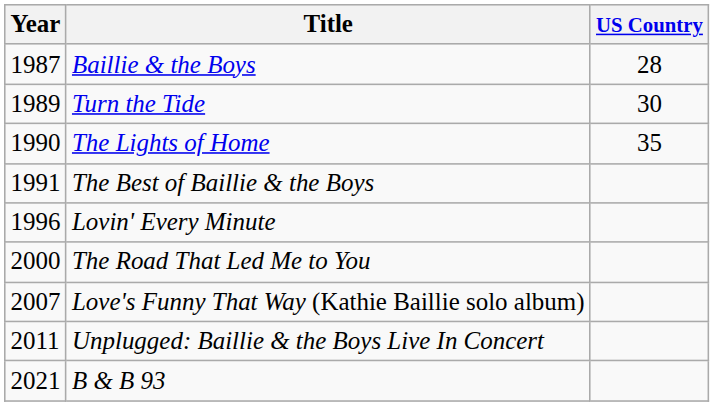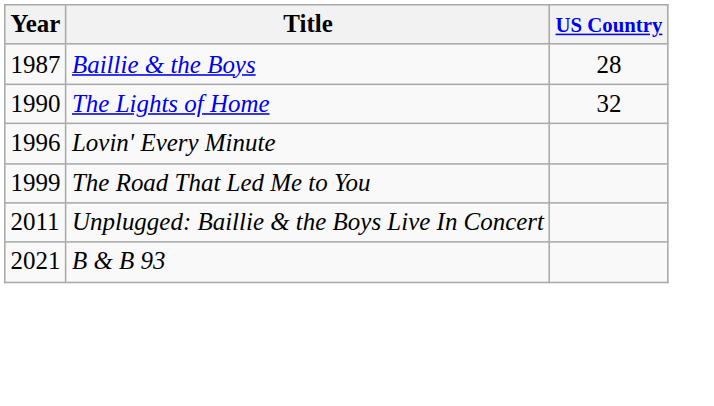 <table class="wikitable">
 <tr>
 <th>Year</th>
 <th>Title</th>
 <th><small><a href='#'>US Country</a></small></th>
 </tr>
 <tr>
 <td>1987</td>
 <td><em><a href='#'>Baillie & the Boys</a></em></td>
 <td align="center">28</td>
 </tr>
 <tr>
-<td>1989</td>
-<td><em><a href='#'>Turn the Tide</a></em></td>
-<td align="center">30</td>
-</tr>
-<tr>
 <td>1990</td>
 <td><em><a href='#'>The Lights of Home</a></em></td>
-<td align="center">35</td>
-</tr>
-<tr>
-<td>1991</td>
-<td><em>The Best of Baillie & the Boys</em></td>
-<td align="center"></td>
+<td align="center">32</td>
 </tr>
 <tr>
 <td>1996</td>
 <td><em>Lovin' Every Minute</em></td>
 <td align="center"></td>
 </tr>
 <tr>
-<td>2000</td>
+<td>1999</td>
 <td><em>The Road That Led Me to You</em></td>
-<td align="center"></td>
-</tr>
-<tr>
-<td>2007</td>
-<td><em>Love's Funny That Way</em> (Kathie Baillie solo album)</td>
 <td align="center"></td>
 </tr>
 <tr>
 <td>2011</td>
 <td><em>Unplugged: Baillie & the Boys Live In Concert</em></td>
 <td align="center"></td>
 </tr>
 <tr>
 <td>2021</td>
 <td><em>B & B 93</td>
 <td align="center"></td>
 </tr>
 </table>
